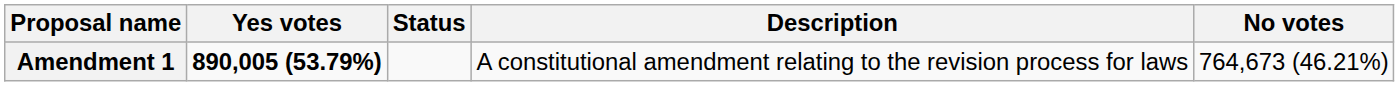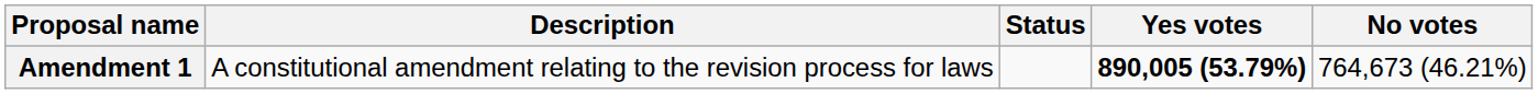 <table class="wikitable sortable plainrowheaders">
 <tr>
 <th scope="col">Proposal name</th>
+<th class="unsortable" scope="col">Description</th>
+<th scope="col">Status</th>
 <th scope="col">Yes votes</th>
-<th scope="col">Status</th>
-<th class="unsortable" scope="col">Description</th>
 <th scope="col">No votes</th>
 </tr>
 <tr>
 <th scope="row">Amendment 1</th>
+<td>A constitutional amendment relating to the revision process for laws</td>
+<td></td>
 <td><strong>890,005 (53.79%)</strong></td>
-<td></td>
-<td>A constitutional amendment relating to the revision process for laws</td>
 <td>764,673 (46.21%)</td>
 </tr>
 </table>
